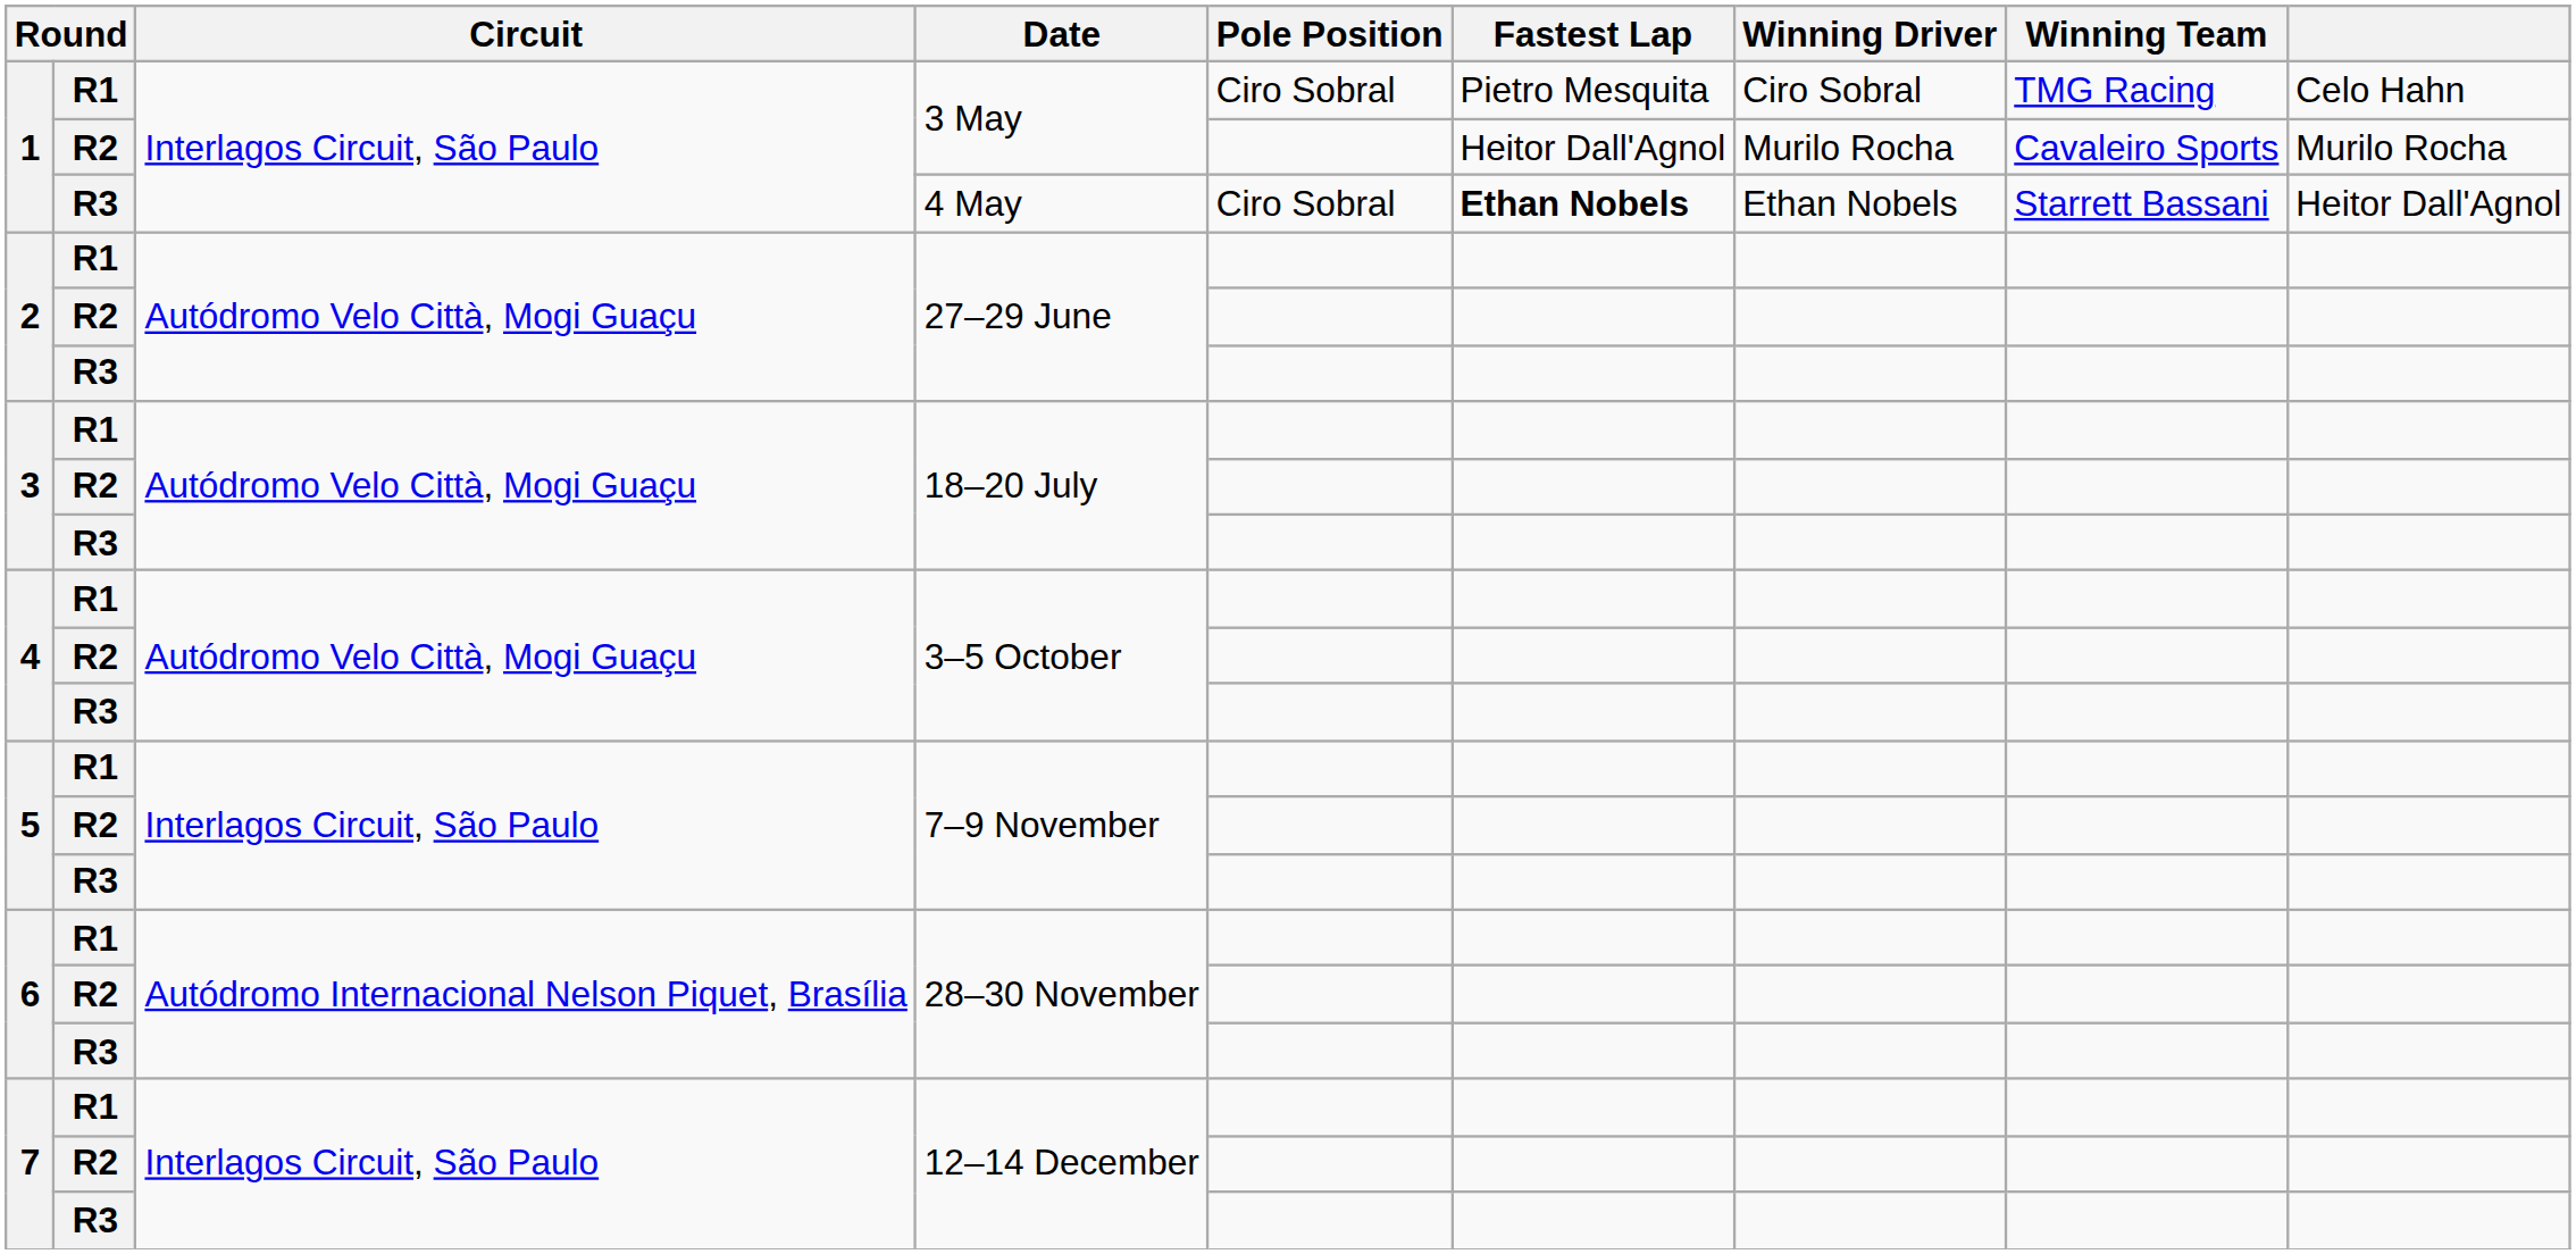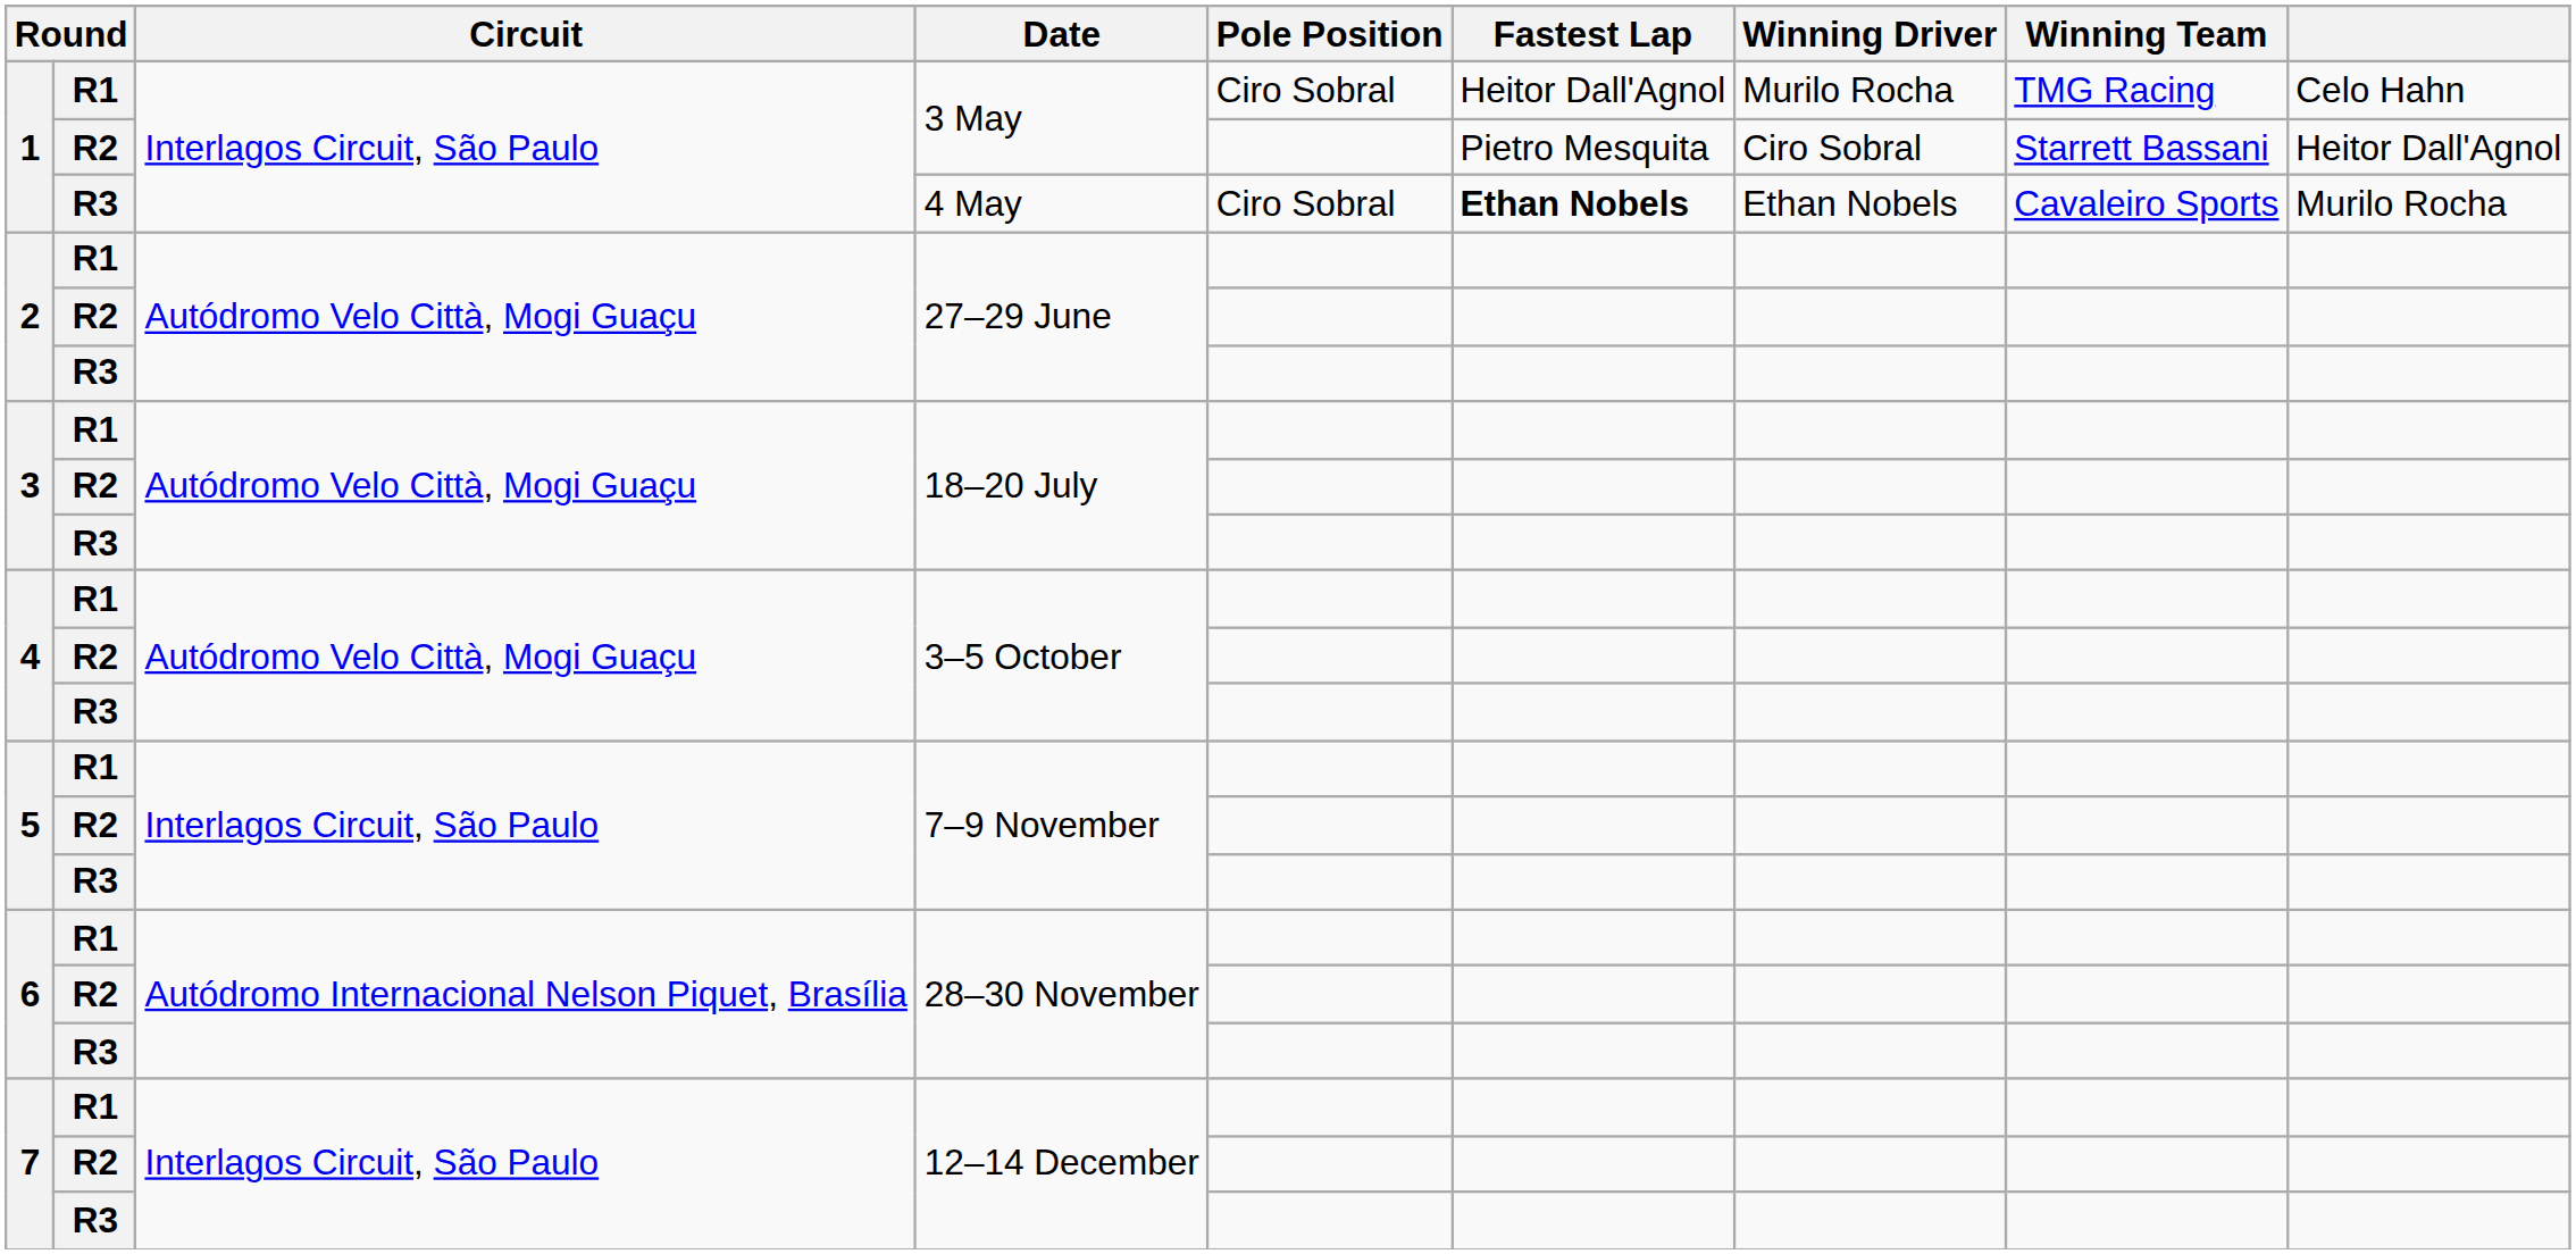 <table class="wikitable" style="font-size: 85%">
 <tr>
 <th colspan=2>Round</th>
 <th>Circuit</th>
 <th>Date</th>
 <th>Pole Position</th>
 <th>Fastest Lap</th>
 <th>Winning Driver</th>
 <th>Winning Team</th>
 <th></th>
 </tr>
 <tr>
 <th rowspan=3>1</th>
 <th>R1</th>
 <td rowspan=3><a href='#'>Interlagos Circuit</a>, <a href='#'>São Paulo</a></td>
 <td rowspan=2>3 May</td>
 <td nowrap> Ciro Sobral</td>
-<td nowrap> Pietro Mesquita</td>
-<td nowrap> Ciro Sobral</td>
+<td nowrap> Heitor Dall'Agnol</td>
+<td nowrap> Murilo Rocha</td>
 <td nowrap><a href='#'>TMG Racing</a></td>
 <td nowrap> Celo Hahn</td>
 </tr>
 <tr>
 <th>R2</th>
 <td></td>
+<td nowrap> Pietro Mesquita</td>
+<td nowrap> Ciro Sobral</td>
+<td nowrap><a href='#'>Starrett Bassani</a></td>
 <td nowrap> Heitor Dall'Agnol</td>
-<td nowrap> Murilo Rocha</td>
-<td nowrap><a href='#'>Cavaleiro Sports</a></td>
-<td nowrap> Murilo Rocha</td>
 </tr>
 <tr>
 <th>R3</th>
 <td>4 May</td>
 <td nowrap> Ciro Sobral</td>
 <td nowrap><strong> Ethan Nobels</strong></td>
 <td nowrap> Ethan Nobels</td>
-<td nowrap><a href='#'>Starrett Bassani</a></td>
-<td nowrap> Heitor Dall'Agnol</td>
+<td nowrap><a href='#'>Cavaleiro Sports</a></td>
+<td nowrap> Murilo Rocha</td>
 </tr>
 <tr>
 <th rowspan=3>2</th>
 <th>R1</th>
 <td rowspan=3><a href='#'>Autódromo Velo Città</a>, <a href='#'>Mogi Guaçu</a></td>
 <td rowspan=3>27–29 June</td>
 <td></td>
 <td></td>
 <td></td>
 <td></td>
 <td></td>
 </tr>
 <tr>
 <th>R2</th>
 <td></td>
 <td></td>
 <td></td>
 <td></td>
 <td></td>
 </tr>
 <tr>
 <th>R3</th>
 <td></td>
 <td></td>
 <td></td>
 <td></td>
 <td></td>
 </tr>
 <tr>
 <th rowspan=3>3</th>
 <th>R1</th>
 <td rowspan=3><a href='#'>Autódromo Velo Città</a>, <a href='#'>Mogi Guaçu</a></td>
 <td rowspan=3>18–20 July</td>
 <td></td>
 <td></td>
 <td></td>
 <td></td>
 <td></td>
 </tr>
 <tr>
 <th>R2</th>
 <td></td>
 <td></td>
 <td></td>
 <td></td>
 <td></td>
 </tr>
 <tr>
 <th>R3</th>
 <td></td>
 <td></td>
 <td></td>
 <td></td>
 <td></td>
 </tr>
 <tr>
 <th rowspan=3>4</th>
 <th>R1</th>
 <td rowspan=3><a href='#'>Autódromo Velo Città</a>, <a href='#'>Mogi Guaçu</a></td>
 <td rowspan=3>3–5 October</td>
 <td></td>
 <td></td>
 <td></td>
 <td></td>
 <td></td>
 </tr>
 <tr>
 <th>R2</th>
 <td></td>
 <td></td>
 <td></td>
 <td></td>
 <td></td>
 </tr>
 <tr>
 <th>R3</th>
 <td></td>
 <td></td>
 <td></td>
 <td></td>
 <td></td>
 </tr>
 <tr>
 <th rowspan=3>5</th>
 <th>R1</th>
 <td rowspan=3><a href='#'>Interlagos Circuit</a>, <a href='#'>São Paulo</a></td>
 <td rowspan=3>7–9 November</td>
 <td></td>
 <td></td>
 <td></td>
 <td></td>
 <td></td>
 </tr>
 <tr>
 <th>R2</th>
 <td></td>
 <td></td>
 <td></td>
 <td></td>
 <td></td>
 </tr>
 <tr>
 <th>R3</th>
 <td></td>
 <td></td>
 <td></td>
 <td></td>
 <td></td>
 </tr>
 <tr>
 <th rowspan=3>6</th>
 <th>R1</th>
 <td rowspan=3><a href='#'>Autódromo Internacional Nelson Piquet</a>, <a href='#'>Brasília</a></td>
 <td rowspan=3>28–30 November</td>
 <td></td>
 <td></td>
 <td></td>
 <td></td>
 <td></td>
 </tr>
 <tr>
 <th>R2</th>
 <td></td>
 <td></td>
 <td></td>
 <td></td>
 <td></td>
 </tr>
 <tr>
 <th>R3</th>
 <td></td>
 <td></td>
 <td></td>
 <td></td>
 <td></td>
 </tr>
 <tr>
 <th rowspan=3>7</th>
 <th>R1</th>
 <td rowspan=3 nowrap><a href='#'>Interlagos Circuit</a>, <a href='#'>São Paulo</a></td>
 <td rowspan=3>12–14 December</td>
 <td></td>
 <td></td>
 <td></td>
 <td></td>
 <td></td>
 </tr>
 <tr>
 <th>R2</th>
 <td></td>
 <td></td>
 <td></td>
 <td></td>
 <td></td>
 </tr>
 <tr>
 <th>R3</th>
 <td></td>
 <td></td>
 <td></td>
 <td></td>
 <td></td>
 </tr>
 </table>
